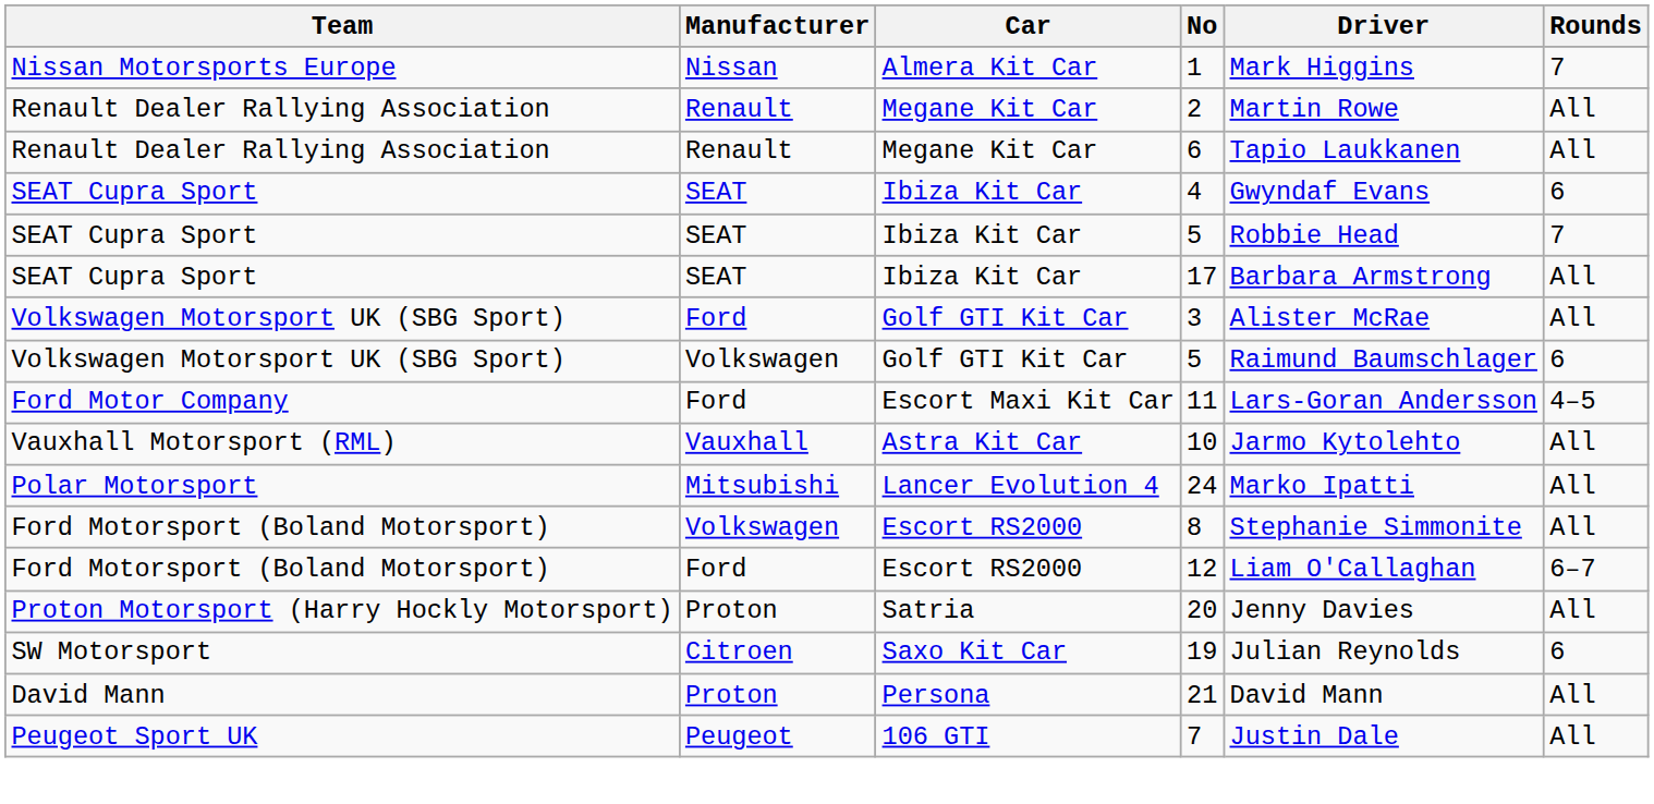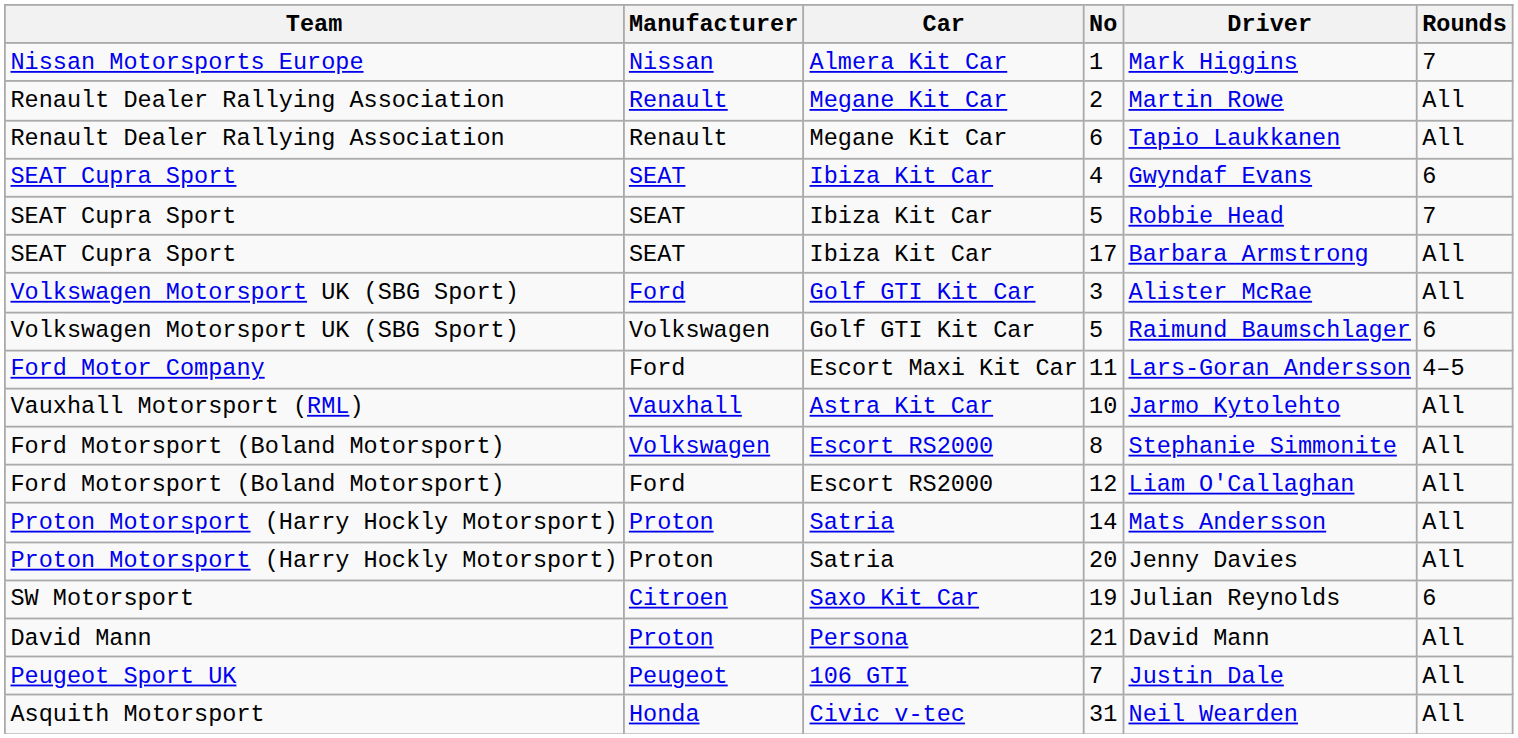 <table class="wikitable">
 <tr>
 <th>Team</th>
 <th>Manufacturer</th>
 <th>Car</th>
 <th>No</th>
 <th>Driver</th>
 <th>Rounds</th>
 </tr>
 <tr>
 <td><a href='#'>Nissan Motorsports Europe</a></td>
 <td><a href='#'>Nissan</a></td>
 <td><a href='#'>Almera Kit Car</a></td>
 <td>1</td>
 <td><a href='#'>Mark Higgins</a></td>
 <td>7</td>
 </tr>
 <tr>
 <td>Renault Dealer Rallying Association</td>
 <td><a href='#'>Renault</a></td>
 <td><a href='#'>Megane Kit Car</a></td>
 <td>2</td>
 <td><a href='#'>Martin Rowe</a></td>
 <td>All</td>
 </tr>
 <tr>
 <td>Renault Dealer Rallying Association</td>
 <td>Renault</td>
 <td>Megane Kit Car</td>
 <td>6</td>
 <td><a href='#'>Tapio Laukkanen</a></td>
 <td>All</td>
 </tr>
 <tr>
 <td><a href='#'>SEAT Cupra Sport</a></td>
 <td><a href='#'>SEAT</a></td>
 <td><a href='#'>Ibiza Kit Car</a></td>
 <td>4</td>
 <td><a href='#'>Gwyndaf Evans</a></td>
 <td>6</td>
 </tr>
 <tr>
 <td>SEAT Cupra Sport</td>
 <td>SEAT</td>
 <td>Ibiza Kit Car</td>
 <td>5</td>
 <td><a href='#'>Robbie Head</a></td>
 <td>7</td>
 </tr>
 <tr>
 <td>SEAT Cupra Sport</td>
 <td>SEAT</td>
 <td>Ibiza Kit Car</td>
 <td>17</td>
 <td><a href='#'>Barbara Armstrong</a></td>
 <td>All</td>
 </tr>
 <tr>
 <td><a href='#'>Volkswagen Motorsport</a> UK (SBG Sport)</td>
 <td><a href='#'>Ford</a></td>
 <td><a href='#'>Golf GTI Kit Car</a></td>
 <td>3</td>
 <td><a href='#'>Alister McRae</a></td>
 <td>All</td>
 </tr>
 <tr>
 <td>Volkswagen Motorsport UK (SBG Sport)</td>
 <td>Volkswagen</td>
 <td>Golf GTI Kit Car</td>
 <td>5</td>
 <td><a href='#'>Raimund Baumschlager</a></td>
 <td>6</td>
 </tr>
 <tr>
 <td><a href='#'>Ford Motor Company</a></td>
 <td>Ford</td>
 <td>Escort Maxi Kit Car</td>
 <td>11</td>
 <td><a href='#'>Lars-Goran Andersson</a></td>
 <td>4–5</td>
 </tr>
 <tr>
 <td>Vauxhall Motorsport (<a href='#'>RML</a>)</td>
 <td><a href='#'>Vauxhall</a></td>
 <td><a href='#'>Astra Kit Car</a></td>
 <td>10</td>
 <td><a href='#'>Jarmo Kytolehto</a></td>
 <td>All</td>
 </tr>
 <tr>
-<td><a href='#'>Polar Motorsport</a></td>
-<td><a href='#'>Mitsubishi</a></td>
-<td><a href='#'>Lancer Evolution 4</a></td>
-<td>24</td>
-<td><a href='#'>Marko Ipatti</a></td>
-<td>All</td>
-</tr>
-<tr>
 <td>Ford Motorsport (Boland Motorsport)</td>
 <td><a href='#'>Volkswagen</a></td>
 <td><a href='#'>Escort RS2000</a></td>
 <td>8</td>
 <td><a href='#'>Stephanie Simmonite</a></td>
 <td>All</td>
 </tr>
 <tr>
 <td>Ford Motorsport (Boland Motorsport)</td>
 <td>Ford</td>
 <td>Escort RS2000</td>
 <td>12</td>
 <td><a href='#'>Liam O'Callaghan</a></td>
-<td>6–7</td>
+<td>All</td>
+</tr>
+<tr>
+<td><a href='#'>Proton Motorsport</a> (Harry Hockly Motorsport)</td>
+<td><a href='#'>Proton</a></td>
+<td><a href='#'>Satria</a></td>
+<td>14</td>
+<td><a href='#'>Mats Andersson</a></td>
+<td>All</td>
 </tr>
 <tr>
 <td><a href='#'>Proton Motorsport</a> (Harry Hockly Motorsport)</td>
 <td>Proton</td>
 <td>Satria</td>
 <td>20</td>
 <td>Jenny Davies</td>
 <td>All</td>
 </tr>
 <tr>
 <td>SW Motorsport</td>
 <td><a href='#'>Citroen</a></td>
 <td><a href='#'>Saxo Kit Car</a></td>
 <td>19</td>
 <td>Julian Reynolds</td>
 <td>6</td>
 </tr>
 <tr>
 <td>David Mann</td>
 <td><a href='#'>Proton</a></td>
 <td><a href='#'>Persona</a></td>
 <td>21</td>
 <td>David Mann</td>
 <td>All</td>
 </tr>
 <tr>
 <td><a href='#'>Peugeot Sport UK</a></td>
 <td><a href='#'>Peugeot</a></td>
 <td><a href='#'>106 GTI</a></td>
 <td>7</td>
 <td><a href='#'>Justin Dale</a></td>
 <td>All</td>
 </tr>
+<tr>
+<td>Asquith Motorsport</td>
+<td><a href='#'>Honda</a></td>
+<td><a href='#'>Civic v-tec</a></td>
+<td>31</td>
+<td><a href='#'>Neil Wearden</a></td>
+<td>All</td>
+</tr>
 </table>
